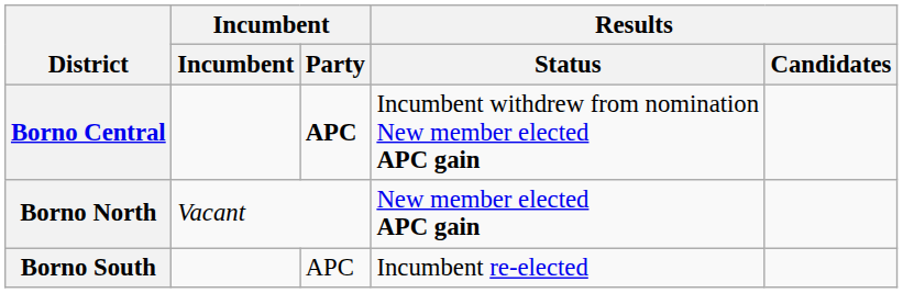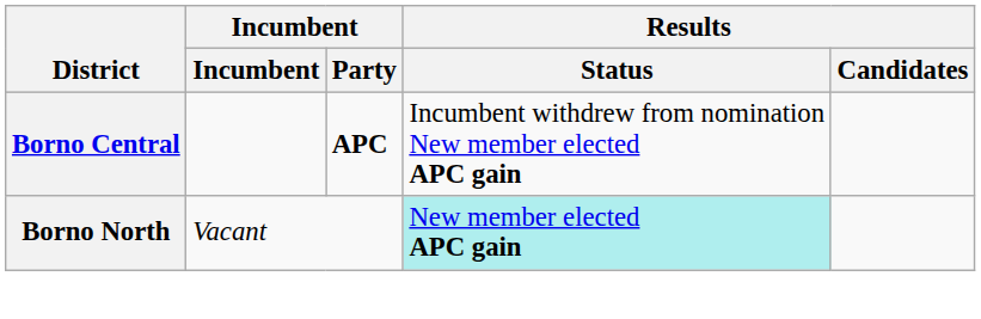 <table class="wikitable sortable">
 <tr valign=bottom>
 <th rowspan=2>District</th>
 <th colspan=2>Incumbent</th>
 <th colspan=2>Results</th>
 </tr>
 <tr valign=bottom>
 <th>Incumbent</th>
 <th>Party</th>
 <th>Status</th>
 <th>Candidates</th>
 </tr>
 <tr>
 <th><a href='#'>Borno Central</a></th>
 <td></td>
 <td><strong>APC</strong></td>
 <td>Incumbent withdrew from nomination<br><a href='#'>New member elected</a><br><strong>APC gain</strong></td>
 <td nowrap></td>
 </tr>
 <tr>
 <th>Borno North</th>
 <td colspan=2><em>Vacant</em></td>
-<td><a href='#'>New member elected</a><br><strong>APC gain</strong></td>
-<td nowrap></td>
-</tr>
-<tr>
-<th>Borno South</th>
-<td></td>
-<td>APC</td>
-<td>Incumbent <a href='#'>re-elected</a></td>
+<td style="background: paleturquoise;"><a href='#'>New member elected</a><br><strong>APC gain</strong></td>
 <td nowrap></td>
 </tr>
 </table>
